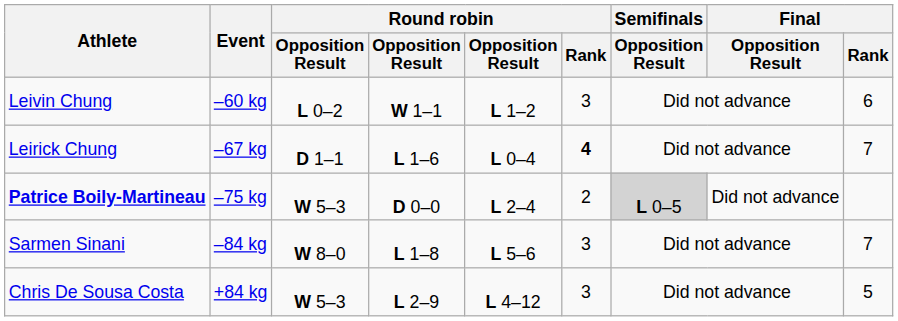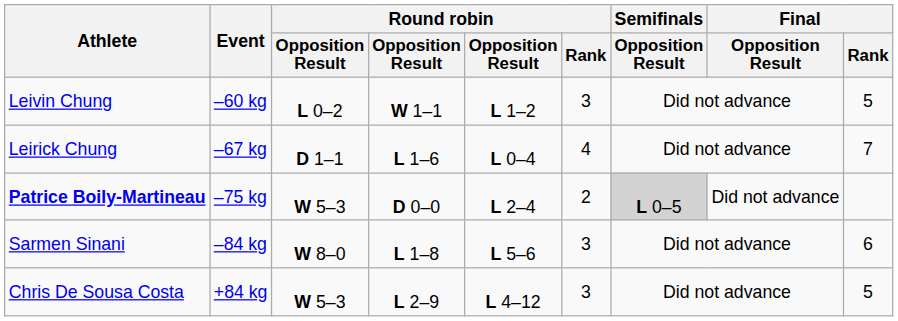 <table class="wikitable" style="font-size:90%">
 <tr>
 <th rowspan=2>Athlete</th>
 <th rowspan=2>Event</th>
 <th colspan=4>Round robin</th>
 <th>Semifinals</th>
 <th colspan=2>Final</th>
 </tr>
 <tr style="font-size:95%">
 <th>Opposition<br>Result</th>
 <th>Opposition<br>Result</th>
 <th>Opposition<br>Result</th>
 <th>Rank</th>
 <th>Opposition<br>Result</th>
 <th>Opposition<br>Result</th>
 <th>Rank</th>
 </tr>
 <tr align=center>
 <td align=left><a href='#'>Leivin Chung</a></td>
 <td align=left><a href='#'>–60 kg</a></td>
 <td><br><strong>L</strong> 0–2</td>
 <td><br><strong>W</strong> 1–1</td>
 <td><br><strong>L</strong> 1–2</td>
 <td>3</td>
 <td colspan=2>Did not advance</td>
-<td>6</td>
+<td>5</td>
 </tr>
 <tr align=center>
 <td align=left><a href='#'>Leirick Chung</a></td>
 <td align=left><a href='#'>–67 kg</a></td>
 <td><br><strong>D</strong> 1–1</td>
 <td><br><strong>L</strong> 1–6</td>
 <td><br><strong>L</strong> 0–4</td>
-<td><strong>4</strong></td>
+<td>4</td>
 <td colspan=2>Did not advance</td>
 <td>7</td>
 </tr>
 <tr align=center>
 <td align=left><strong><a href='#'>Patrice Boily-Martineau</a></strong></td>
 <td align=left><a href='#'>–75 kg</a></td>
 <td><br><strong>W</strong> 5–3</td>
 <td><br><strong>D</strong> 0–0</td>
 <td><br><strong>L</strong> 2–4</td>
 <td>2</td>
 <td style="background: lightgrey;"><br><strong>L</strong> 0–5</td>
 <td>Did not advance</td>
 <td></td>
 </tr>
 <tr align=center>
 <td align=left><a href='#'>Sarmen Sinani</a></td>
 <td align=left><a href='#'>–84 kg</a></td>
 <td><br><strong>W</strong> 8–0</td>
 <td><br><strong>L</strong> 1–8</td>
 <td><br><strong>L</strong> 5–6</td>
 <td>3</td>
 <td colspan=2>Did not advance</td>
-<td>7</td>
+<td>6</td>
 </tr>
 <tr align=center>
 <td align=left><a href='#'>Chris De Sousa Costa</a></td>
 <td align=left><a href='#'>+84 kg</a></td>
 <td><br><strong>W</strong> 5–3</td>
 <td><br><strong>L</strong> 2–9</td>
 <td><br><strong>L</strong> 4–12</td>
 <td>3</td>
 <td colspan=2>Did not advance</td>
 <td>5</td>
 </tr>
 </table>
